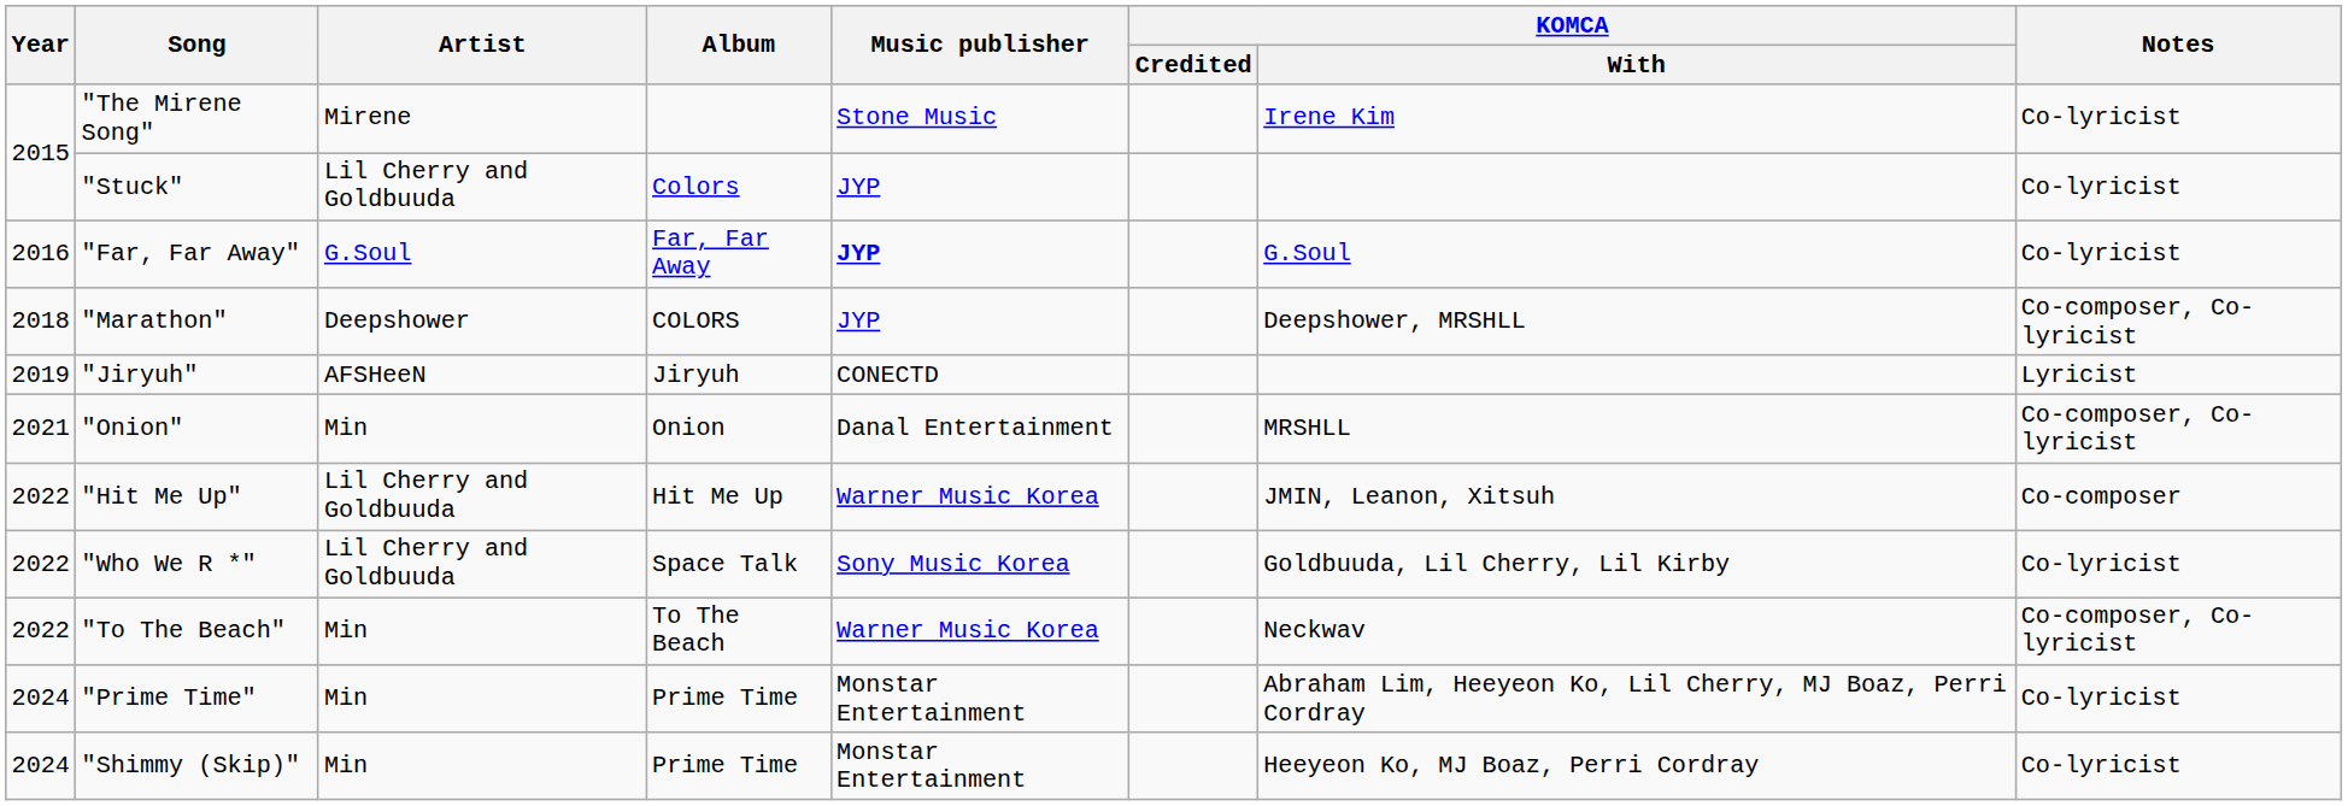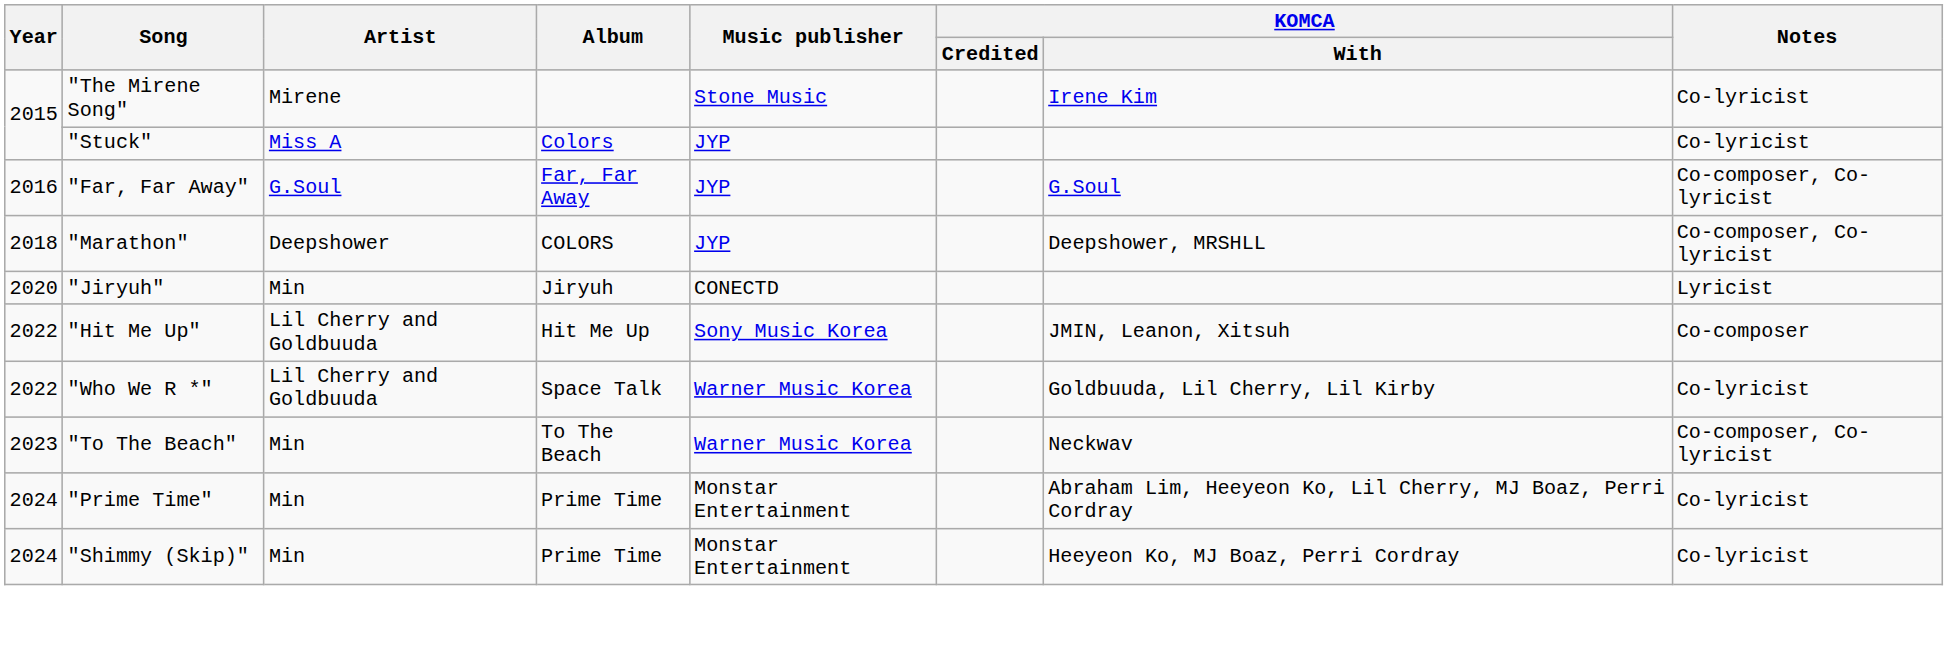 <table class="wikitable">
 <tr>
 <th rowspan="2">Year</th>
 <th rowspan="2">Song</th>
 <th rowspan="2">Artist</th>
 <th rowspan="2">Album</th>
 <th rowspan="2">Music publisher</th>
 <th colspan="2"><a href='#'>KOMCA</a><br></th>
 <th rowspan="2">Notes</th>
 </tr>
 <tr>
 <th>Credited</th>
 <th>With</th>
 </tr>
 <tr>
 <td rowspan="2">2015</td>
 <td>"The Mirene Song"</td>
 <td>Mirene</td>
 <td></td>
 <td><a href='#'>Stone Music</a></td>
 <td></td>
 <td><a href='#'>Irene Kim</a></td>
 <td>Co-lyricist</td>
 </tr>
 <tr>
 <td>"Stuck"</td>
-<td>Lil Cherry and Goldbuuda</td>
+<td><a href='#'>Miss A</a></td>
 <td><a href='#'>Colors</a></td>
 <td><a href='#'>JYP</a></td>
 <td></td>
 <td></td>
 <td>Co-lyricist</td>
 </tr>
 <tr>
 <td>2016</td>
 <td>"Far, Far Away"</td>
 <td><a href='#'>G.Soul</a></td>
 <td><a href='#'>Far, Far Away</a></td>
-<td><strong><a href='#'>JYP</a></strong></td>
+<td><a href='#'>JYP</a></td>
 <td></td>
 <td><a href='#'>G.Soul</a></td>
-<td>Co-lyricist</td>
+<td>Co-composer, Co-lyricist</td>
 </tr>
 <tr>
 <td>2018</td>
 <td>"Marathon"</td>
 <td>Deepshower</td>
 <td>COLORS</td>
 <td><a href='#'>JYP</a></td>
 <td></td>
 <td>Deepshower, MRSHLL</td>
 <td>Co-composer, Co-lyricist</td>
 </tr>
 <tr>
-<td>2019</td>
+<td>2020</td>
 <td>"Jiryuh"</td>
-<td>AFSHeeN</td>
+<td>Min</td>
 <td>Jiryuh</td>
 <td>CONECTD</td>
 <td></td>
 <td></td>
 <td>Lyricist</td>
 </tr>
 <tr>
-<td>2021</td>
-<td>"Onion"</td>
-<td>Min</td>
-<td>Onion</td>
-<td>Danal Entertainment</td>
-<td></td>
-<td>MRSHLL</td>
-<td>Co-composer, Co-lyricist</td>
-</tr>
-<tr>
 <td>2022</td>
 <td>"Hit Me Up"</td>
 <td>Lil Cherry and Goldbuuda</td>
 <td>Hit Me Up</td>
-<td><a href='#'>Warner Music Korea</a></td>
+<td><a href='#'>Sony Music Korea</a></td>
 <td></td>
 <td>JMIN, Leanon, Xitsuh</td>
 <td>Co-composer</td>
 </tr>
 <tr>
 <td>2022</td>
 <td>"Who We R *"</td>
 <td>Lil Cherry and Goldbuuda</td>
 <td>Space Talk</td>
-<td><a href='#'>Sony Music Korea</a></td>
+<td><a href='#'>Warner Music Korea</a></td>
 <td></td>
 <td>Goldbuuda, Lil Cherry, Lil Kirby</td>
 <td>Co-lyricist</td>
 </tr>
 <tr>
-<td>2022</td>
+<td>2023</td>
 <td>"To The Beach"</td>
 <td>Min</td>
 <td>To The Beach</td>
 <td><a href='#'>Warner Music Korea</a></td>
 <td></td>
 <td>Neckwav</td>
 <td>Co-composer, Co-lyricist</td>
 </tr>
 <tr>
 <td>2024</td>
 <td>"Prime Time"</td>
 <td>Min</td>
 <td>Prime Time</td>
 <td>Monstar Entertainment</td>
 <td></td>
 <td>Abraham Lim, Heeyeon Ko, Lil Cherry, MJ Boaz, Perri Cordray</td>
 <td>Co-lyricist</td>
 </tr>
 <tr>
 <td>2024</td>
 <td>"Shimmy (Skip)"</td>
 <td>Min</td>
 <td>Prime Time</td>
 <td>Monstar Entertainment</td>
 <td></td>
 <td>Heeyeon Ko, MJ Boaz, Perri Cordray</td>
 <td>Co-lyricist</td>
 </tr>
 </table>
